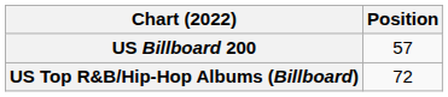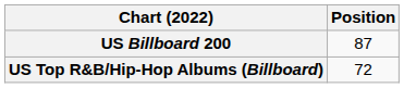 <table class="wikitable sortable plainrowheaders" style="text-align:center">
 <tr>
 <th scope="col">Chart (2022)</th>
 <th scope="col">Position</th>
 </tr>
 <tr>
 <th scope="row">US <em>Billboard</em> 200</th>
-<td>57</td>
+<td>87</td>
 </tr>
 <tr>
 <th scope="row">US Top R&B/Hip-Hop Albums (<em>Billboard</em>)</th>
 <td>72</td>
 </tr>
 </table>
